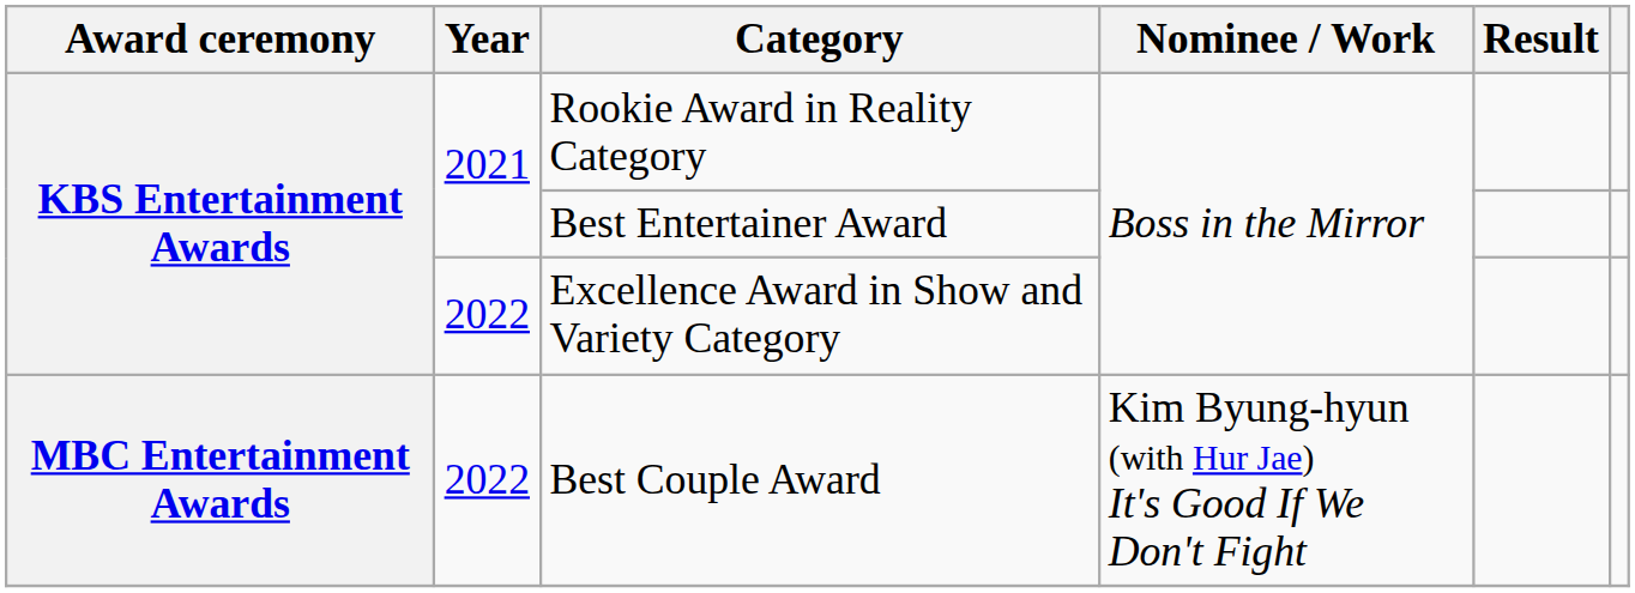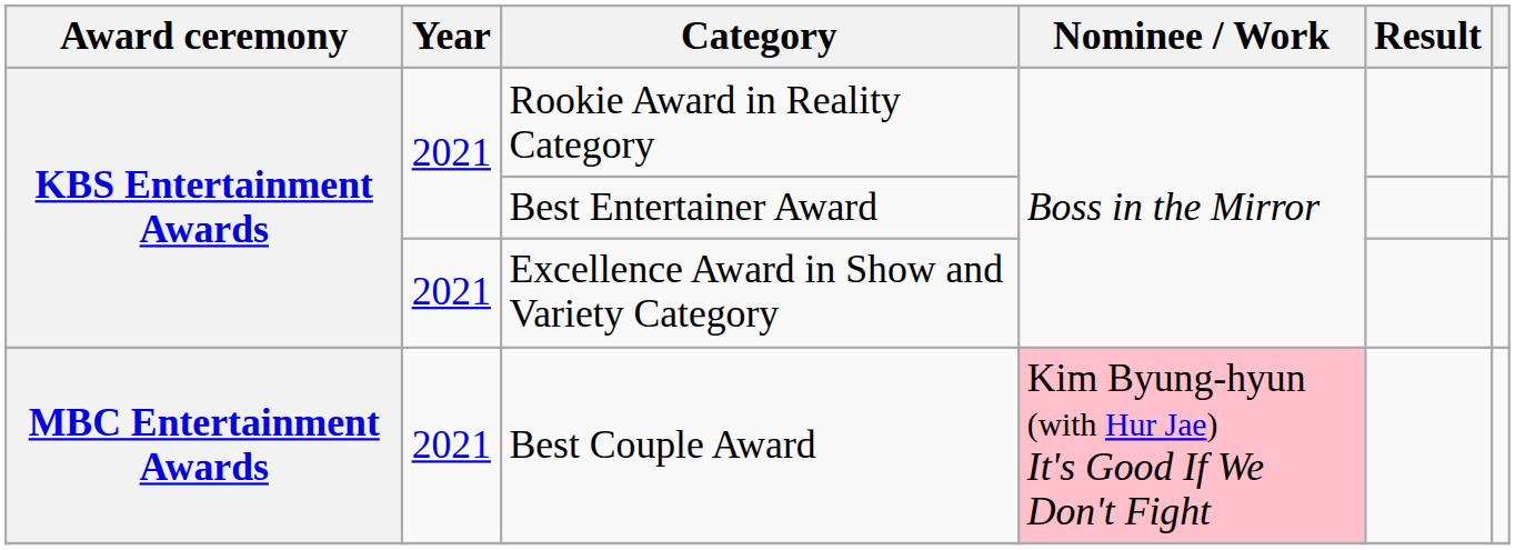 <table class="wikitable plainrowheaders sortable">
 <tr>
 <th scope="col">Award ceremony</th>
 <th scope="col">Year</th>
 <th scope="col">Category</th>
 <th scope="col">Nominee / Work</th>
 <th scope="col">Result</th>
 <th scope="col" class="unsortable"></th>
 </tr>
 <tr>
 <th scope="row"  rowspan="3"><a href='#'>KBS Entertainment Awards</a></th>
 <td rowspan="2"><a href='#'>2021</a></td>
 <td>Rookie Award in Reality Category</td>
 <td rowspan="3"><em>Boss in the Mirror</em></td>
 <td></td>
 <td></td>
 </tr>
 <tr>
 <td>Best Entertainer Award</td>
 <td></td>
 <td></td>
 </tr>
 <tr>
-<td><a href='#'>2022</a></td>
+<td><a href='#'>2021</a></td>
 <td>Excellence Award in Show and Variety Category</td>
 <td></td>
 <td></td>
 </tr>
 <tr>
 <th scope="row"  rowspan="1"><a href='#'>MBC Entertainment Awards</a></th>
-<td><a href='#'>2022</a></td>
+<td><a href='#'>2021</a></td>
 <td>Best Couple Award</td>
-<td>Kim Byung-hyun <small>(with <a href='#'>Hur Jae</a>)</small><br><em>It's Good If We Don't Fight</em></td>
+<td style="background: pink;">Kim Byung-hyun <small>(with <a href='#'>Hur Jae</a>)</small><br><em>It's Good If We Don't Fight</em></td>
 <td></td>
 <td></td>
 </tr>
 <tr>
 </tr>
 </table>
